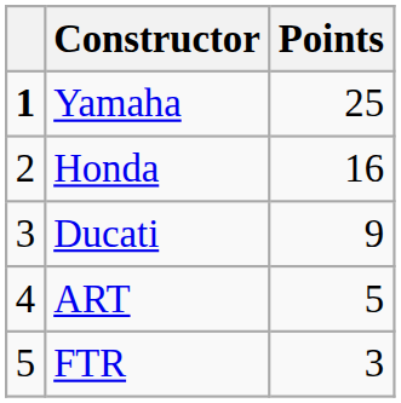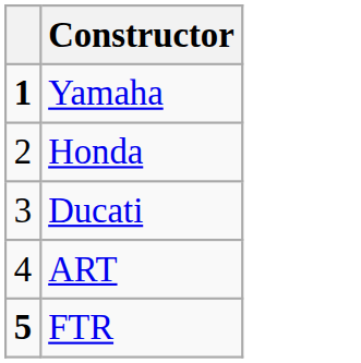 <table class="wikitable" style="font-size: 95%;">
 <tr>
 <th></th>
 <th>Constructor</th>
-<th>Points</th>
 </tr>
 <tr>
 <td align=center><strong>1</strong></td>
 <td> <a href='#'>Yamaha</a></td>
-<td align=right>25</td>
 </tr>
 <tr>
 <td align=center>2</td>
 <td> <a href='#'>Honda</a></td>
-<td align=right>16</td>
 </tr>
 <tr>
 <td align=center>3</td>
 <td> <a href='#'>Ducati</a></td>
-<td align=right>9</td>
 </tr>
 <tr>
 <td align=center>4</td>
 <td> <a href='#'>ART</a></td>
-<td align=right>5</td>
 </tr>
 <tr>
-<td align=center>5</td>
+<td align=center><strong>5</strong></td>
 <td> <a href='#'>FTR</a></td>
-<td align=right>3</td>
 </tr>
 </table>
